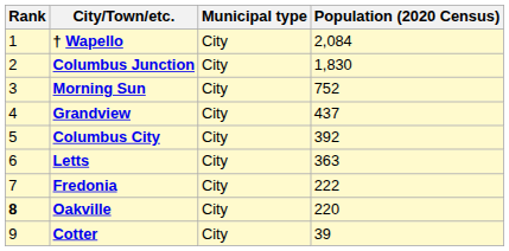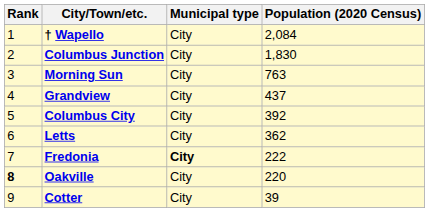 <table class="wikitable sortable">
 <tr>
 <th>Rank</th>
 <th>City/Town/etc.</th>
 <th>Municipal type</th>
 <th>Population (2020 Census)</th>
 </tr>
 <tr style="background-color:#FFFACD;">
 <td>1</td>
 <td><strong>†</strong> <strong><a href='#'>Wapello</a></strong></td>
 <td>City</td>
 <td>2,084</td>
 </tr>
 <tr style="background-color:#FFFACD;">
 <td>2</td>
 <td><strong><a href='#'>Columbus Junction</a></strong></td>
 <td>City</td>
 <td>1,830</td>
 </tr>
 <tr style="background-color:#FFFACD;">
 <td>3</td>
 <td><strong><a href='#'>Morning Sun</a></strong></td>
 <td>City</td>
-<td>752</td>
+<td>763</td>
 </tr>
 <tr style="background-color:#FFFACD;">
 <td>4</td>
 <td><strong><a href='#'>Grandview</a></strong></td>
 <td>City</td>
 <td>437</td>
 </tr>
 <tr style="background-color:#FFFACD;">
 <td>5</td>
 <td><strong><a href='#'>Columbus City</a></strong></td>
 <td>City</td>
 <td>392</td>
 </tr>
 <tr style="background-color:#FFFACD;">
 <td>6</td>
 <td><strong><a href='#'>Letts</a></strong></td>
 <td>City</td>
-<td>363</td>
+<td>362</td>
 </tr>
 <tr style="background-color:#FFFACD;">
 <td>7</td>
 <td><strong><a href='#'>Fredonia</a></strong></td>
-<td>City</td>
+<td><strong>City</strong></td>
 <td>222</td>
 </tr>
 <tr style="background-color:#FFFACD;">
 <td><strong>8</strong></td>
 <td><strong><a href='#'>Oakville</a></strong></td>
 <td>City</td>
 <td>220</td>
 </tr>
 <tr style="background-color:#FFFACD;">
 <td>9</td>
 <td><strong><a href='#'>Cotter</a></strong></td>
 <td>City</td>
 <td>39</td>
 </tr>
 </table>
